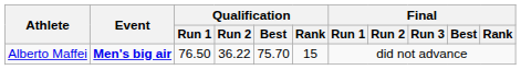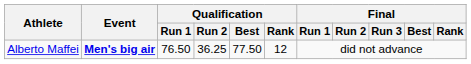 <table class="wikitable" style="font-size:90%">
 <tr>
 <th rowspan="2">Athlete</th>
 <th rowspan="2">Event</th>
 <th colspan="4">Qualification</th>
 <th colspan="5">Final</th>
 </tr>
 <tr style="font-size:95%">
 <th>Run 1</th>
 <th>Run 2</th>
 <th>Best</th>
 <th>Rank</th>
 <th>Run 1</th>
 <th>Run 2</th>
 <th>Run 3</th>
 <th>Best</th>
 <th>Rank</th>
 </tr>
 <tr align=center>
 <td align=left><a href='#'>Alberto Maffei</a></td>
 <td align=left><strong><a href='#'>Men's big air</a></strong></td>
 <td>76.50</td>
-<td>36.22</td>
-<td>75.70</td>
-<td>15</td>
+<td>36.25</td>
+<td>77.50</td>
+<td>12</td>
 <td colspan=5>did not advance</td>
 </tr>
 </table>
